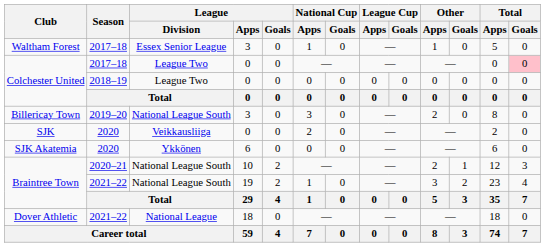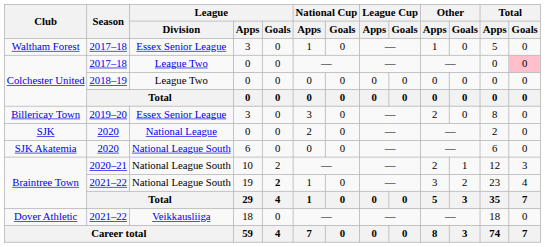 <table class="wikitable" style="text-align:center">
 <tr>
 <th rowspan="2">Club</th>
 <th rowspan="2">Season</th>
 <th colspan="3">League</th>
 <th colspan="2">National Cup</th>
 <th colspan="2">League Cup</th>
 <th colspan="2">Other</th>
 <th colspan="2">Total</th>
 </tr>
 <tr>
 <th>Division</th>
 <th>Apps</th>
 <th>Goals</th>
 <th>Apps</th>
 <th>Goals</th>
 <th>Apps</th>
 <th>Goals</th>
 <th>Apps</th>
 <th>Goals</th>
 <th>Apps</th>
 <th>Goals</th>
 </tr>
 <tr>
 <td rowspan="1"><a href='#'>Waltham Forest</a></td>
 <td><a href='#'>2017–18</a></td>
 <td><a href='#'>Essex Senior League</a></td>
 <td>3</td>
 <td>0</td>
 <td>1</td>
 <td>0</td>
 <td colspan="2">—</td>
 <td>1</td>
 <td>0</td>
 <td>5</td>
 <td>0</td>
 </tr>
 <tr>
 <td rowspan="3"><a href='#'>Colchester United</a></td>
 <td><a href='#'>2017–18</a></td>
 <td><a href='#'>League Two</a></td>
 <td>0</td>
 <td>0</td>
 <td colspan="2">—</td>
 <td colspan="2">—</td>
 <td colspan="2">—</td>
 <td>0</td>
 <td style="background: pink;">0</td>
 </tr>
 <tr>
 <td><a href='#'>2018–19</a></td>
 <td>League Two</td>
 <td>0</td>
 <td>0</td>
 <td>0</td>
 <td>0</td>
 <td>0</td>
 <td>0</td>
 <td>0</td>
 <td>0</td>
 <td>0</td>
 <td>0</td>
 </tr>
 <tr>
 <th colspan=2>Total</th>
 <th>0</th>
 <th>0</th>
 <th>0</th>
 <th>0</th>
 <th>0</th>
 <th>0</th>
 <th>0</th>
 <th>0</th>
 <th>0</th>
 <th>0</th>
 </tr>
 <tr>
 <td rowspan="1"><a href='#'>Billericay Town</a></td>
 <td><a href='#'>2019–20</a></td>
-<td><a href='#'>National League South</a></td>
+<td><a href='#'>Essex Senior League</a></td>
 <td>3</td>
 <td>0</td>
 <td>3</td>
 <td>0</td>
 <td colspan="2">—</td>
 <td>2</td>
 <td>0</td>
 <td>8</td>
 <td>0</td>
 </tr>
 <tr>
 <td rowspan="1"><a href='#'>SJK</a></td>
 <td><a href='#'>2020</a></td>
-<td><a href='#'>Veikkausliiga</a></td>
+<td><a href='#'>National League</a></td>
 <td>0</td>
 <td>0</td>
 <td>2</td>
 <td>0</td>
 <td colspan="2">—</td>
 <td colspan="2">—</td>
 <td>2</td>
 <td>0</td>
 </tr>
 <tr>
 <td rowspan="1"><a href='#'>SJK Akatemia</a></td>
 <td><a href='#'>2020</a></td>
-<td><a href='#'>Ykkönen</a></td>
+<td><a href='#'>National League South</a></td>
 <td>6</td>
 <td>0</td>
 <td>0</td>
 <td>0</td>
 <td colspan="2">—</td>
 <td colspan="2">—</td>
 <td>6</td>
 <td>0</td>
 </tr>
 <tr>
 <td rowspan="3"><a href='#'>Braintree Town</a></td>
 <td><a href='#'>2020–21</a></td>
 <td>National League South</td>
 <td>10</td>
 <td>2</td>
 <td colspan="2">—</td>
 <td colspan="2">—</td>
 <td>2</td>
 <td>1</td>
 <td>12</td>
 <td>3</td>
 </tr>
 <tr>
 <td><a href='#'>2021–22</a></td>
 <td>National League South</td>
 <td>19</td>
-<td>2</td>
+<td><strong>2</strong></td>
 <td>1</td>
 <td>0</td>
 <td colspan="2">—</td>
 <td>3</td>
 <td>2</td>
 <td>23</td>
 <td>4</td>
 </tr>
 <tr>
 <th colspan=2>Total</th>
 <th>29</th>
 <th>4</th>
 <th>1</th>
 <th>0</th>
 <th>0</th>
 <th>0</th>
 <th>5</th>
 <th>3</th>
 <th>35</th>
 <th>7</th>
 </tr>
 <tr>
 <td rowspan="1"><a href='#'>Dover Athletic</a></td>
 <td><a href='#'>2021–22</a></td>
-<td><a href='#'>National League</a></td>
+<td><a href='#'>Veikkausliiga</a></td>
 <td>18</td>
 <td>0</td>
 <td colspan="2">—</td>
 <td colspan="2">—</td>
 <td colspan="2">—</td>
 <td>18</td>
 <td>0</td>
 </tr>
 <tr>
 <th colspan=3>Career total</th>
 <th>59</th>
 <th>4</th>
 <th>7</th>
 <th>0</th>
 <th>0</th>
 <th>0</th>
 <th>8</th>
 <th>3</th>
 <th>74</th>
 <th>7</th>
 </tr>
 </table>
